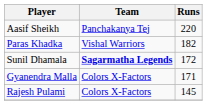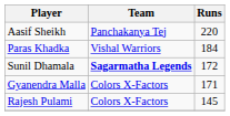 <table class="wikitable" style="text-align: center;">
 <tr>
 <th>Player</th>
 <th>Team</th>
 <th>Runs</th>
 </tr>
 <tr>
 <td style="text-align:left">Aasif Sheikh</td>
 <td style="text-align:left"><a href='#'>Panchakanya Tej</a></td>
 <td>220</td>
 </tr>
 <tr>
 <td style="text-align:left"><a href='#'>Paras Khadka</a></td>
 <td style="text-align:left"><a href='#'>Vishal Warriors</a></td>
-<td>182</td>
+<td>184</td>
 </tr>
 <tr>
 <td style="text-align:left">Sunil Dhamala</td>
 <td style="text-align:left"><strong><a href='#'>Sagarmatha Legends</a></strong></td>
 <td>172</td>
 </tr>
 <tr>
 <td style="text-align:left"><a href='#'>Gyanendra Malla</a></td>
 <td style="text-align:left"><a href='#'>Colors X-Factors</a></td>
 <td>171</td>
 </tr>
 <tr>
 <td style="text-align:left"><a href='#'>Rajesh Pulami</a></td>
 <td style="text-align:left"><a href='#'>Colors X-Factors</a></td>
 <td>145</td>
 </tr>
 <tr>
 </tr>
 </table>
